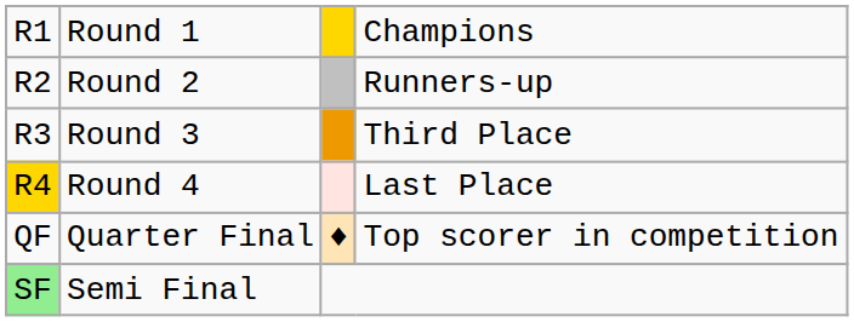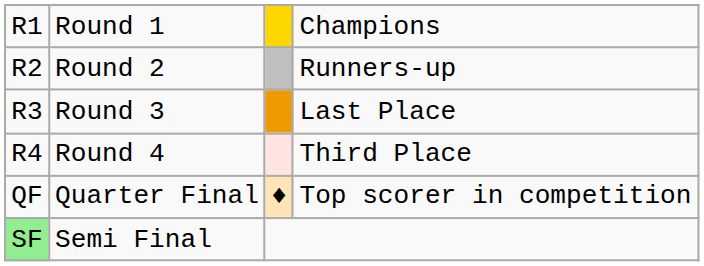 <table class="wikitable">
 <tr>
 <td>R1</td>
 <td>Round 1</td>
 <td style="background:gold"></td>
 <td>Champions</td>
 </tr>
 <tr>
 <td>R2</td>
 <td>Round 2</td>
 <td style="background:silver"></td>
 <td>Runners-up</td>
 </tr>
 <tr>
 <td>R3</td>
 <td>Round 3</td>
 <td style="background:#e90"></td>
-<td>Third Place</td>
+<td>Last Place</td>
 </tr>
 <tr>
-<td style="background: gold;">R4</td>
+<td>R4</td>
 <td>Round 4</td>
 <td style="background:#FFE4E1"></td>
-<td>Last Place</td>
+<td>Third Place</td>
 </tr>
 <tr>
 <td>QF</td>
 <td>Quarter Final</td>
 <td style="background:#FFE4B5; text-align:center">♦</td>
 <td>Top scorer in competition</td>
 </tr>
 <tr>
 <td style="background: lightgreen;">SF</td>
 <td>Semi Final</td>
 </tr>
 </table>
